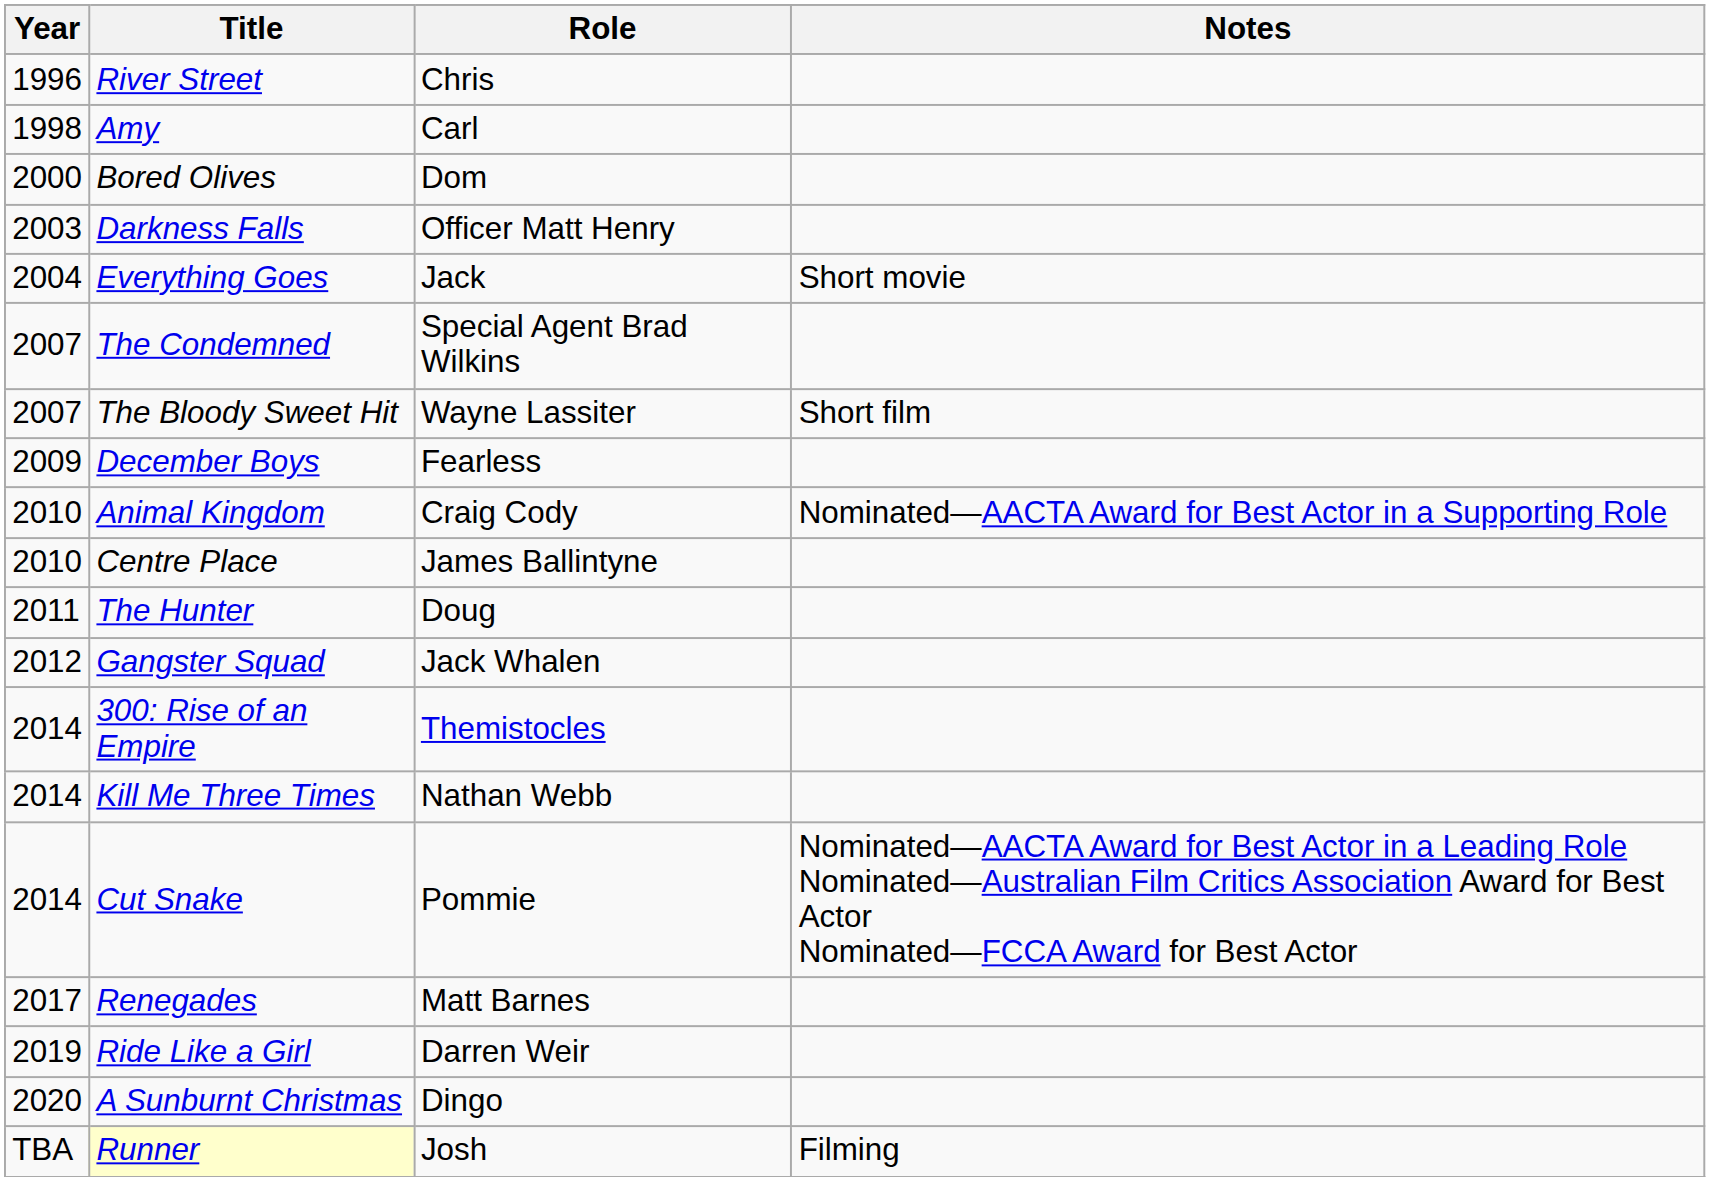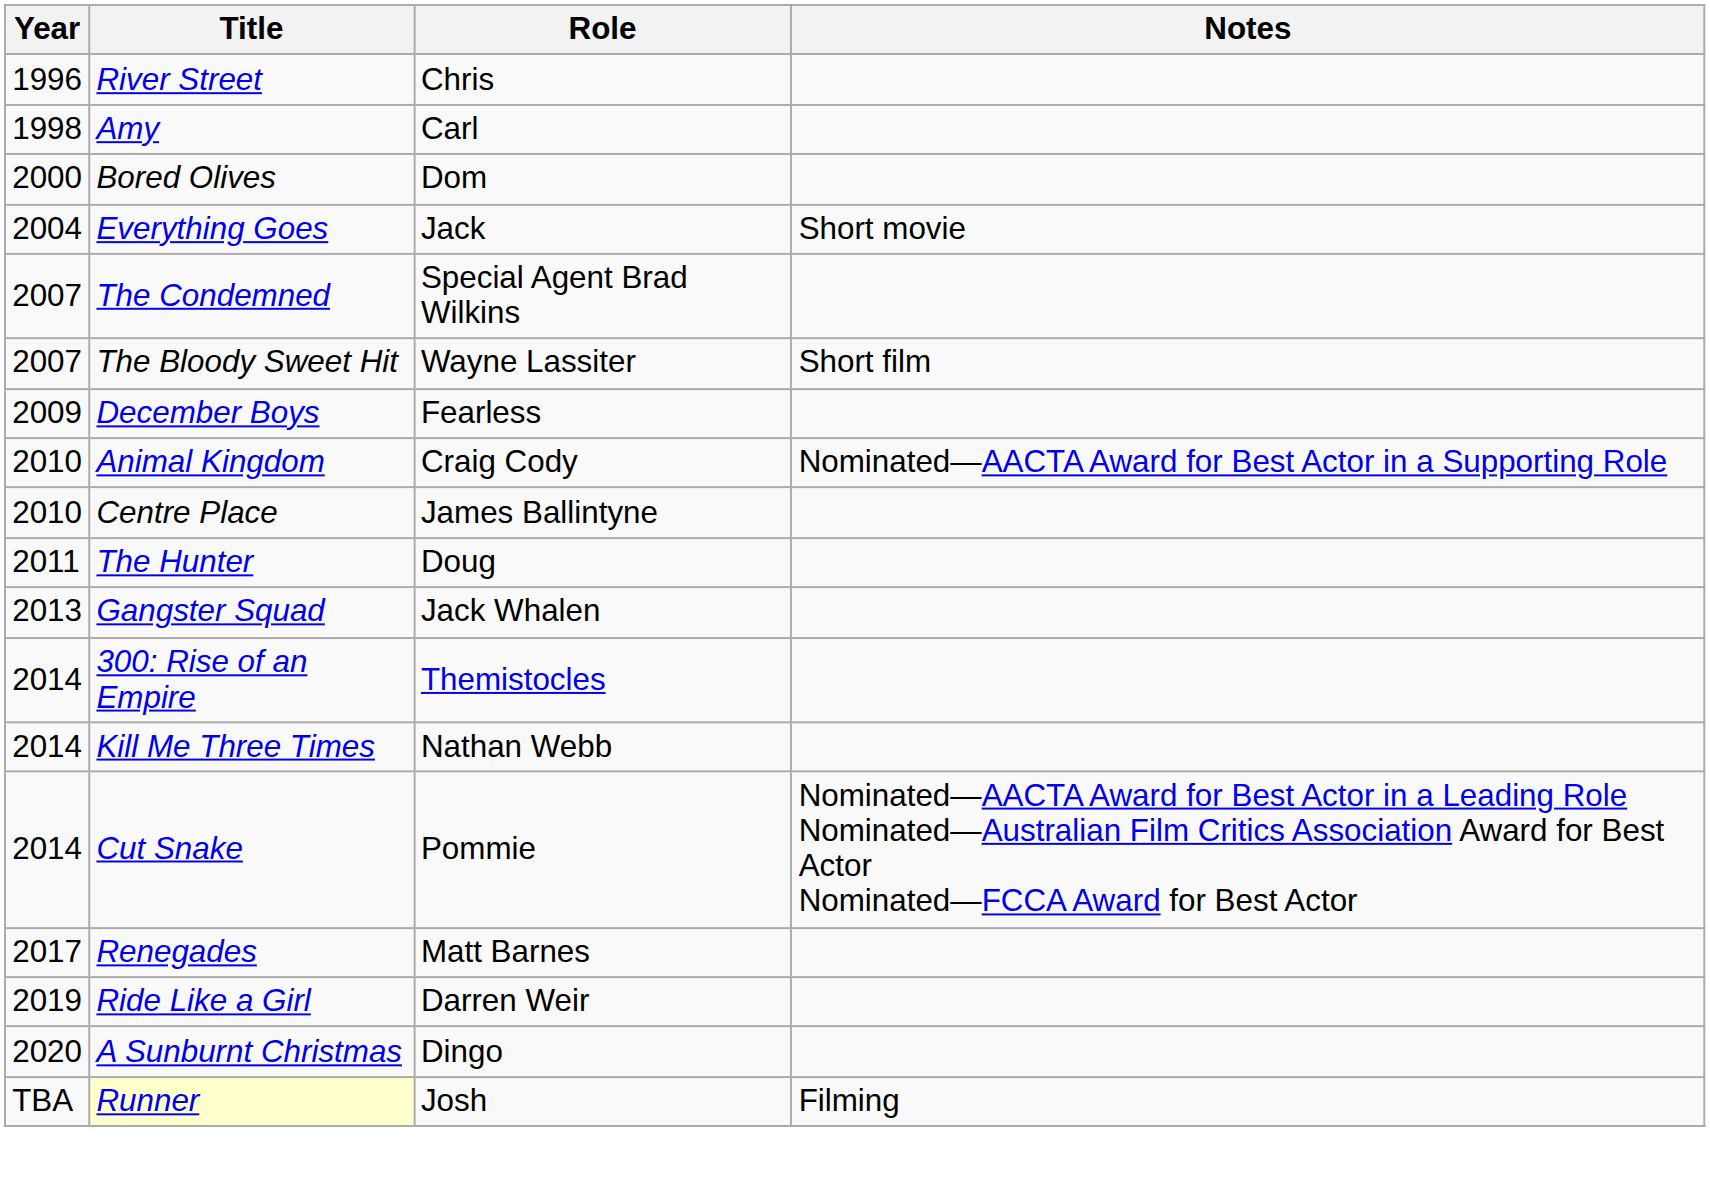 <table class="wikitable sortable">
 <tr>
 <th>Year</th>
 <th>Title</th>
 <th>Role</th>
 <th class="unsortable">Notes</th>
 </tr>
 <tr>
 <td>1996</td>
 <td><em><a href='#'>River Street</a></em></td>
 <td>Chris</td>
 <td></td>
 </tr>
 <tr>
 <td>1998</td>
 <td><em><a href='#'>Amy</a></em></td>
 <td>Carl</td>
 <td></td>
 </tr>
 <tr>
 <td>2000</td>
 <td><em>Bored Olives</em></td>
 <td>Dom</td>
-<td></td>
-</tr>
-<tr>
-<td>2003</td>
-<td><em><a href='#'>Darkness Falls</a></em></td>
-<td>Officer Matt Henry</td>
 <td></td>
 </tr>
 <tr>
 <td>2004</td>
 <td><em><a href='#'>Everything Goes</a></em></td>
 <td>Jack</td>
 <td>Short movie</td>
 </tr>
 <tr>
 <td>2007</td>
 <td><em><a href='#'>The Condemned</a></em></td>
 <td>Special Agent Brad Wilkins</td>
 <td></td>
 </tr>
 <tr>
 <td>2007</td>
 <td><em>The Bloody Sweet Hit</em></td>
 <td>Wayne Lassiter</td>
 <td>Short film</td>
 </tr>
 <tr>
 <td>2009</td>
 <td><em><a href='#'>December Boys</a></em></td>
 <td>Fearless</td>
 <td></td>
 </tr>
 <tr>
 <td>2010</td>
 <td><em><a href='#'>Animal Kingdom</a></em></td>
 <td>Craig Cody</td>
 <td>Nominated—<a href='#'>AACTA Award for Best Actor in a Supporting Role</a></td>
 </tr>
 <tr>
 <td>2010</td>
 <td><em>Centre Place</em></td>
 <td>James Ballintyne</td>
 <td></td>
 </tr>
 <tr>
 <td>2011</td>
 <td><a href='#'><em>The Hunter</em></a></td>
 <td>Doug</td>
 <td></td>
 </tr>
 <tr>
-<td>2012</td>
+<td>2013</td>
 <td><em><a href='#'>Gangster Squad</a></em></td>
 <td>Jack Whalen</td>
 <td></td>
 </tr>
 <tr>
 <td>2014</td>
 <td><em><a href='#'>300: Rise of an Empire</a></em></td>
 <td><a href='#'>Themistocles</a></td>
 <td></td>
 </tr>
 <tr>
 <td>2014</td>
 <td><em><a href='#'>Kill Me Three Times</a></em></td>
 <td>Nathan Webb</td>
 <td></td>
 </tr>
 <tr>
 <td>2014</td>
 <td><em><a href='#'>Cut Snake</a></em></td>
 <td>Pommie</td>
 <td>Nominated—<a href='#'>AACTA Award for Best Actor in a Leading Role</a><br>Nominated—<a href='#'>Australian Film Critics Association</a> Award for Best Actor<br>Nominated—<a href='#'>FCCA Award</a> for Best Actor</td>
 </tr>
 <tr>
 <td>2017</td>
 <td><em><a href='#'>Renegades</a></em></td>
 <td>Matt Barnes</td>
 <td></td>
 </tr>
 <tr>
 <td>2019</td>
 <td><em><a href='#'>Ride Like a Girl</a></em></td>
 <td>Darren Weir</td>
 <td></td>
 </tr>
 <tr>
 <td>2020</td>
 <td><em><a href='#'>A Sunburnt Christmas</a></em></td>
 <td>Dingo</td>
 <td></td>
 </tr>
 <tr>
 <td>TBA</td>
 <td style="background:#FFFFCC;"><em><a href='#'>Runner</a></em> </td>
 <td>Josh</td>
 <td>Filming</td>
 </tr>
 <tr>
 </tr>
 </table>
